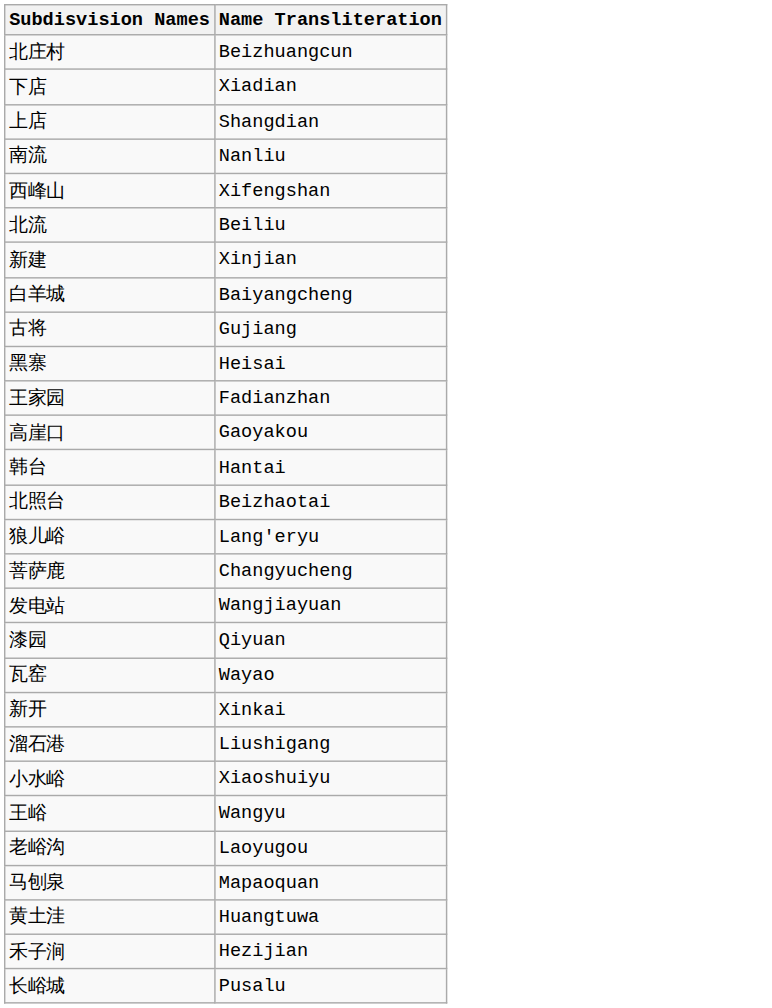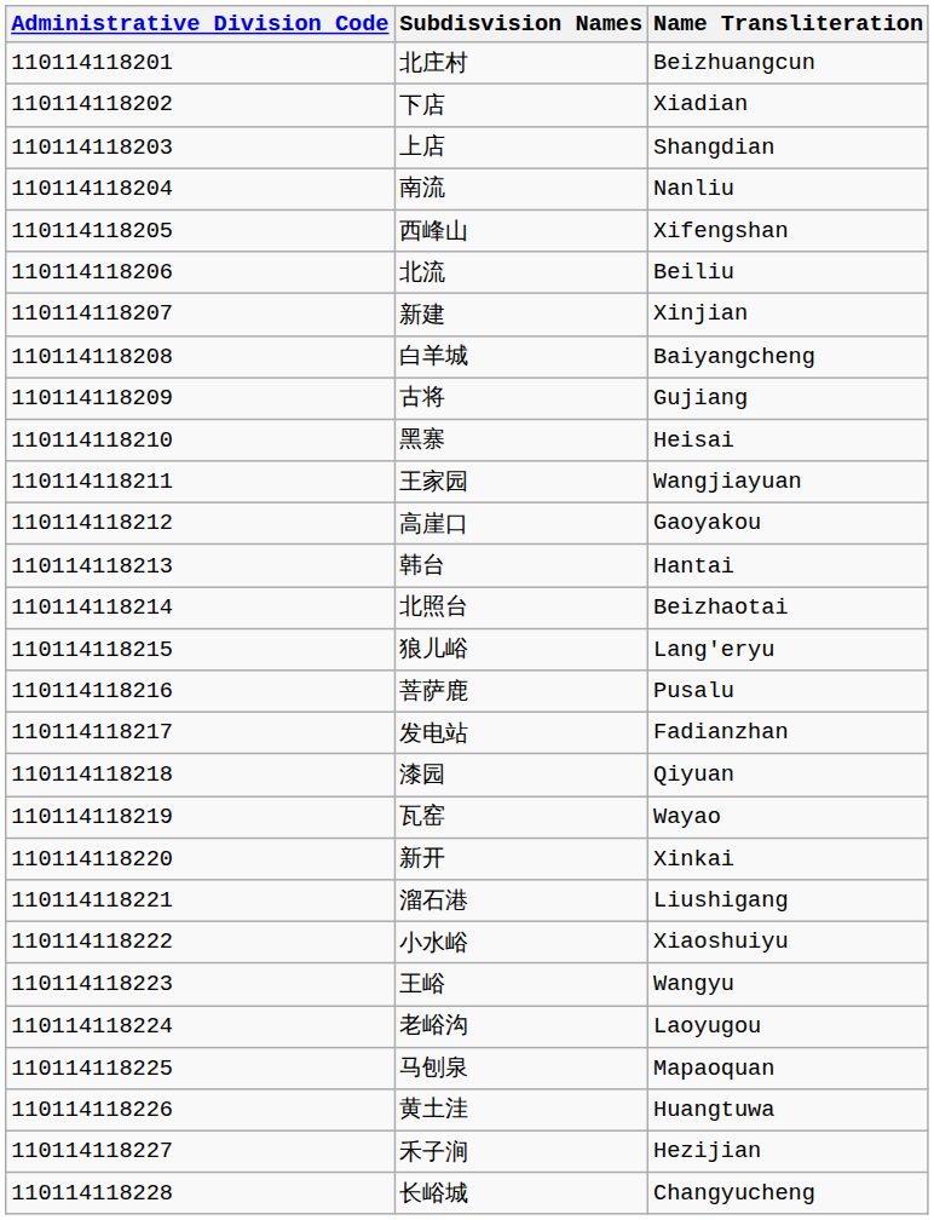 <table class="wikitable sortable">
 <tr>
+<th><a href='#'>Administrative Division Code</a></th>
 <th>Subdisvision Names</th>
 <th>Name Transliteration</th>
 </tr>
 <tr>
+<td>110114118201</td>
 <td>北庄村</td>
 <td>Beizhuangcun</td>
 </tr>
 <tr>
+<td>110114118202</td>
 <td>下店</td>
 <td>Xiadian</td>
 </tr>
 <tr>
+<td>110114118203</td>
 <td>上店</td>
 <td>Shangdian</td>
 </tr>
 <tr>
+<td>110114118204</td>
 <td>南流</td>
 <td>Nanliu</td>
 </tr>
 <tr>
+<td>110114118205</td>
 <td>西峰山</td>
 <td>Xifengshan</td>
 </tr>
 <tr>
+<td>110114118206</td>
 <td>北流</td>
 <td>Beiliu</td>
 </tr>
 <tr>
+<td>110114118207</td>
 <td>新建</td>
 <td>Xinjian</td>
 </tr>
 <tr>
+<td>110114118208</td>
 <td>白羊城</td>
 <td>Baiyangcheng</td>
 </tr>
 <tr>
+<td>110114118209</td>
 <td>古将</td>
 <td>Gujiang</td>
 </tr>
 <tr>
+<td>110114118210</td>
 <td>黑寨</td>
 <td>Heisai</td>
 </tr>
 <tr>
+<td>110114118211</td>
 <td>王家园</td>
-<td>Fadianzhan</td>
+<td>Wangjiayuan</td>
 </tr>
 <tr>
+<td>110114118212</td>
 <td>高崖口</td>
 <td>Gaoyakou</td>
 </tr>
 <tr>
+<td>110114118213</td>
 <td>韩台</td>
 <td>Hantai</td>
 </tr>
 <tr>
+<td>110114118214</td>
 <td>北照台</td>
 <td>Beizhaotai</td>
 </tr>
 <tr>
+<td>110114118215</td>
 <td>狼儿峪</td>
 <td>Lang'eryu</td>
 </tr>
 <tr>
+<td>110114118216</td>
 <td>菩萨鹿</td>
-<td>Changyucheng</td>
+<td>Pusalu</td>
 </tr>
 <tr>
+<td>110114118217</td>
 <td>发电站</td>
-<td>Wangjiayuan</td>
+<td>Fadianzhan</td>
 </tr>
 <tr>
+<td>110114118218</td>
 <td>漆园</td>
 <td>Qiyuan</td>
 </tr>
 <tr>
+<td>110114118219</td>
 <td>瓦窑</td>
 <td>Wayao</td>
 </tr>
 <tr>
+<td>110114118220</td>
 <td>新开</td>
 <td>Xinkai</td>
 </tr>
 <tr>
+<td>110114118221</td>
 <td>溜石港</td>
 <td>Liushigang</td>
 </tr>
 <tr>
+<td>110114118222</td>
 <td>小水峪</td>
 <td>Xiaoshuiyu</td>
 </tr>
 <tr>
+<td>110114118223</td>
 <td>王峪</td>
 <td>Wangyu</td>
 </tr>
 <tr>
+<td>110114118224</td>
 <td>老峪沟</td>
 <td>Laoyugou</td>
 </tr>
 <tr>
+<td>110114118225</td>
 <td>马刨泉</td>
 <td>Mapaoquan</td>
 </tr>
 <tr>
+<td>110114118226</td>
 <td>黄土洼</td>
 <td>Huangtuwa</td>
 </tr>
 <tr>
+<td>110114118227</td>
 <td>禾子涧</td>
 <td>Hezijian</td>
 </tr>
 <tr>
+<td>110114118228</td>
 <td>长峪城</td>
-<td>Pusalu</td>
+<td>Changyucheng</td>
 </tr>
 </table>
